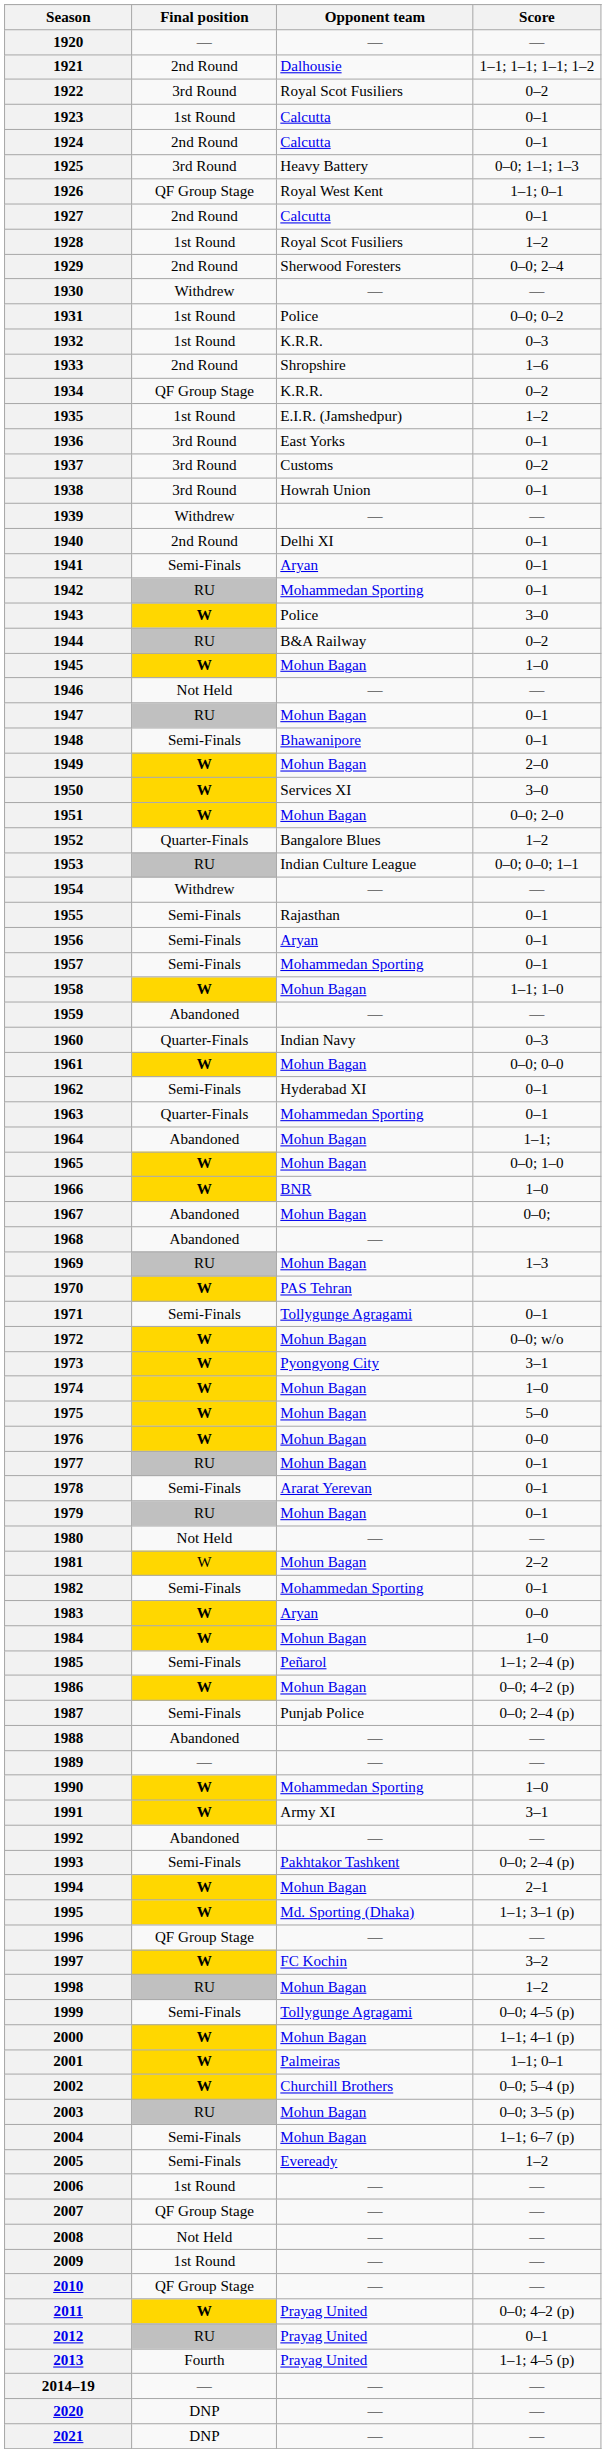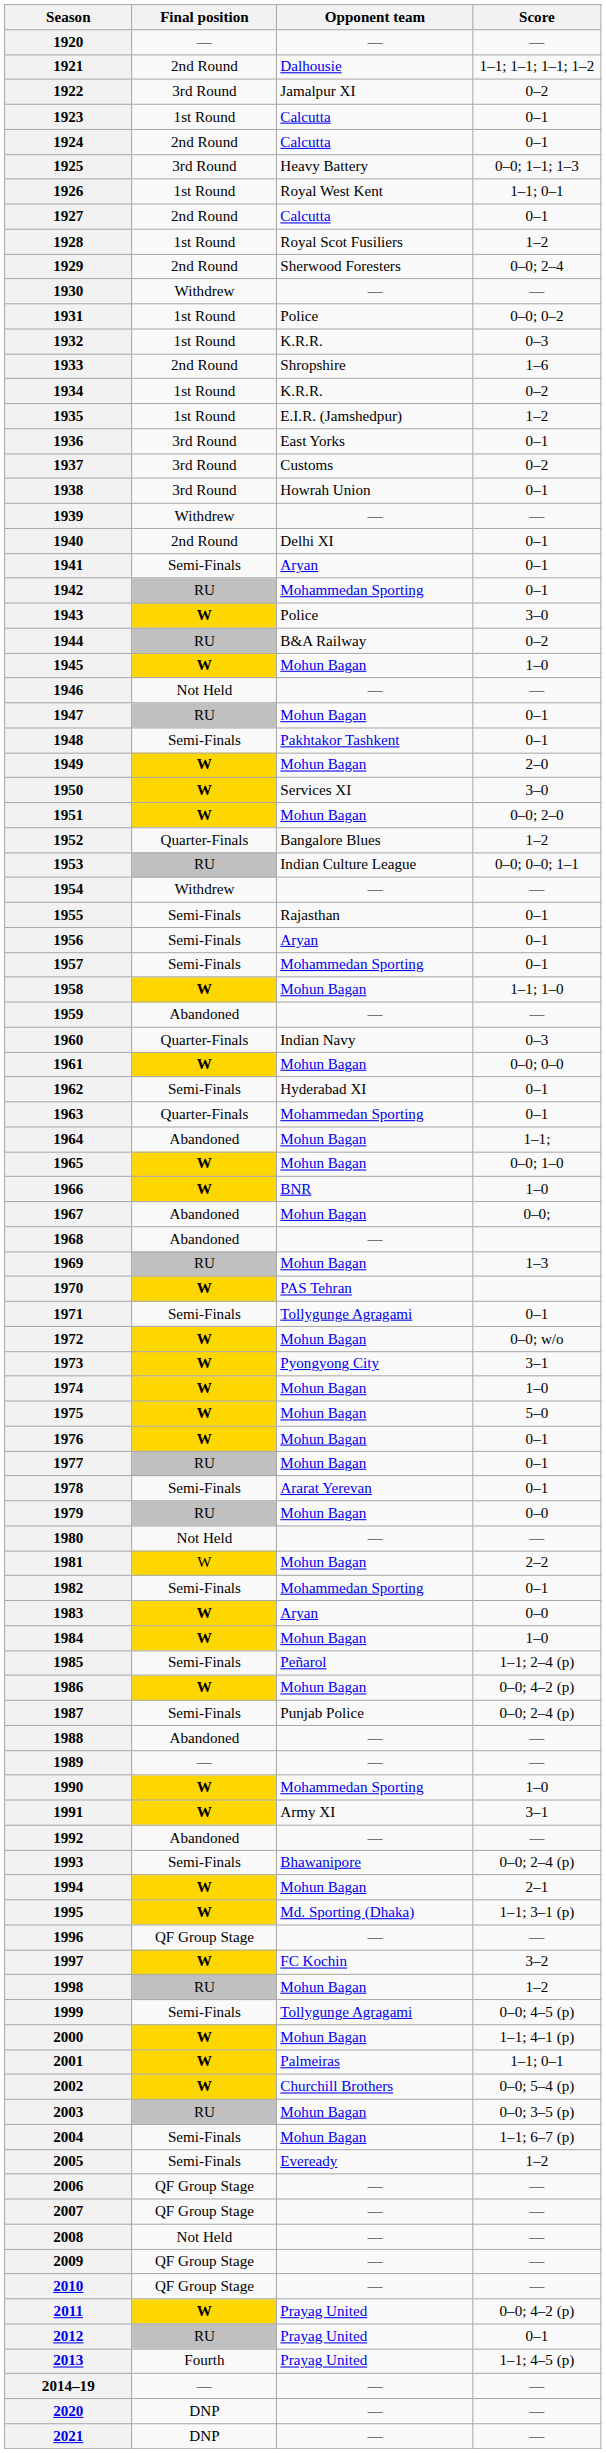 <table class="wikitable sortable" style="font-size:90%; width:45%; text-align:center">
 <tr>
 </tr>
 <tr>
 <th width="10%" scope="col">Season</th>
 <th width="10%" scope="col">Final position</th>
 <th width="15%" scope="col">Opponent team</th>
 <th width="10%" scope="col">Score</th>
 </tr>
 <tr>
 <th>1920</th>
 <td>—</td>
 <td>—</td>
 <td>—</td>
 </tr>
 <tr>
 <th>1921</th>
 <td>2nd Round</td>
 <td align="left"><a href='#'>Dalhousie</a></td>
 <td>1–1; 1–1; 1–1; 1–2</td>
 </tr>
 <tr>
 <th>1922</th>
 <td>3rd Round</td>
-<td align="left">Royal Scot Fusiliers</td>
+<td align="left">Jamalpur XI</td>
 <td>0–2</td>
 </tr>
 <tr>
 <th>1923</th>
 <td>1st Round</td>
 <td align="left"><a href='#'>Calcutta</a></td>
 <td>0–1</td>
 </tr>
 <tr>
 <th>1924</th>
 <td>2nd Round</td>
 <td align="left"><a href='#'>Calcutta</a></td>
 <td>0–1</td>
 </tr>
 <tr>
 <th>1925</th>
 <td>3rd Round</td>
 <td align="left">Heavy Battery</td>
 <td>0–0; 1–1; 1–3</td>
 </tr>
 <tr>
 <th>1926</th>
-<td>QF Group Stage</td>
+<td>1st Round</td>
 <td align="left">Royal West Kent</td>
 <td>1–1; 0–1</td>
 </tr>
 <tr>
 <th>1927</th>
 <td>2nd Round</td>
 <td align="left"><a href='#'>Calcutta</a></td>
 <td>0–1</td>
 </tr>
 <tr>
 <th>1928</th>
 <td>1st Round</td>
 <td align="left">Royal Scot Fusiliers</td>
 <td>1–2</td>
 </tr>
 <tr>
 <th>1929</th>
 <td>2nd Round</td>
 <td align="left">Sherwood Foresters</td>
 <td>0–0; 2–4</td>
 </tr>
 <tr>
 <th>1930</th>
 <td>Withdrew</td>
 <td>—</td>
 <td>—</td>
 </tr>
 <tr>
 <th>1931</th>
 <td>1st Round</td>
 <td align="left">Police</td>
 <td>0–0; 0–2</td>
 </tr>
 <tr>
 <th>1932</th>
 <td>1st Round</td>
 <td align="left">K.R.R.</td>
 <td>0–3</td>
 </tr>
 <tr>
 <th>1933</th>
 <td>2nd Round</td>
 <td align="left">Shropshire</td>
 <td>1–6</td>
 </tr>
 <tr>
 <th>1934</th>
-<td>QF Group Stage</td>
+<td>1st Round</td>
 <td align="left">K.R.R.</td>
 <td>0–2</td>
 </tr>
 <tr>
 <th>1935</th>
 <td>1st Round</td>
 <td align="left">E.I.R. (Jamshedpur)</td>
 <td>1–2</td>
 </tr>
 <tr>
 <th>1936</th>
 <td>3rd Round</td>
 <td align="left">East Yorks</td>
 <td>0–1</td>
 </tr>
 <tr>
 <th>1937</th>
 <td>3rd Round</td>
 <td align="left">Customs</td>
 <td>0–2</td>
 </tr>
 <tr>
 <th>1938</th>
 <td>3rd Round</td>
 <td align="left">Howrah Union</td>
 <td>0–1</td>
 </tr>
 <tr>
 <th>1939</th>
 <td>Withdrew</td>
 <td>—</td>
 <td>—</td>
 </tr>
 <tr>
 <th>1940</th>
 <td>2nd Round</td>
 <td align="left">Delhi XI</td>
 <td>0–1</td>
 </tr>
 <tr>
 <th>1941</th>
 <td>Semi-Finals</td>
 <td align="left"><a href='#'>Aryan</a></td>
 <td>0–1</td>
 </tr>
 <tr>
 <th>1942</th>
 <td bgcolor=silver>RU</td>
 <td align="left"><a href='#'>Mohammedan Sporting</a></td>
 <td>0–1</td>
 </tr>
 <tr>
 <th>1943</th>
 <td bgcolor=gold><strong>W</strong></td>
 <td align="left">Police</td>
 <td>3–0</td>
 </tr>
 <tr>
 <th>1944</th>
 <td bgcolor=silver>RU</td>
 <td align="left">B&A Railway</td>
 <td>0–2</td>
 </tr>
 <tr>
 <th>1945</th>
 <td bgcolor=gold><strong>W</strong></td>
 <td align="left"><a href='#'>Mohun Bagan</a></td>
 <td>1–0</td>
 </tr>
 <tr>
 <th>1946</th>
 <td>Not Held</td>
 <td>—</td>
 <td>—</td>
 </tr>
 <tr>
 <th>1947</th>
 <td bgcolor=silver>RU</td>
 <td align="left"><a href='#'>Mohun Bagan</a></td>
 <td>0–1</td>
 </tr>
 <tr>
 <th>1948</th>
 <td>Semi-Finals</td>
-<td align="left"><a href='#'>Bhawanipore</a></td>
+<td align="left"><a href='#'>Pakhtakor Tashkent</a></td>
 <td>0–1</td>
 </tr>
 <tr>
 <th>1949</th>
 <td bgcolor=gold><strong>W</strong></td>
 <td align="left"><a href='#'>Mohun Bagan</a></td>
 <td>2–0</td>
 </tr>
 <tr>
 <th>1950</th>
 <td bgcolor=gold><strong>W</strong></td>
 <td align="left">Services XI</td>
 <td>3–0</td>
 </tr>
 <tr>
 <th>1951</th>
 <td bgcolor=gold><strong>W</strong></td>
 <td align="left"><a href='#'>Mohun Bagan</a></td>
 <td>0–0; 2–0</td>
 </tr>
 <tr>
 <th>1952</th>
 <td>Quarter-Finals</td>
 <td align="left">Bangalore Blues</td>
 <td>1–2</td>
 </tr>
 <tr>
 <th>1953</th>
 <td bgcolor=silver>RU</td>
 <td align="left">Indian Culture League</td>
 <td>0–0; 0–0; 1–1 </td>
 </tr>
 <tr>
 <th>1954</th>
 <td>Withdrew</td>
 <td>—</td>
 <td>—</td>
 </tr>
 <tr>
 <th>1955</th>
 <td>Semi-Finals</td>
 <td align="left">Rajasthan</td>
 <td>0–1</td>
 </tr>
 <tr>
 <th>1956</th>
 <td>Semi-Finals</td>
 <td align="left"><a href='#'>Aryan</a></td>
 <td>0–1</td>
 </tr>
 <tr>
 <th>1957</th>
 <td>Semi-Finals</td>
 <td align="left"><a href='#'>Mohammedan Sporting</a></td>
 <td>0–1</td>
 </tr>
 <tr>
 <th>1958</th>
 <td bgcolor=gold><strong>W</strong></td>
 <td align="left"><a href='#'>Mohun Bagan</a></td>
 <td>1–1; 1–0</td>
 </tr>
 <tr>
 <th>1959</th>
 <td>Abandoned</td>
 <td>—</td>
 <td>—</td>
 </tr>
 <tr>
 <th>1960</th>
 <td>Quarter-Finals</td>
 <td align="left">Indian Navy</td>
 <td>0–3</td>
 </tr>
 <tr>
 <th>1961</th>
 <td bgcolor=gold><strong>W</strong></td>
 <td align="left"><a href='#'>Mohun Bagan</a></td>
 <td>0–0; 0–0 </td>
 </tr>
 <tr>
 <th>1962</th>
 <td>Semi-Finals</td>
 <td align="left">Hyderabad XI</td>
 <td>0–1</td>
 </tr>
 <tr>
 <th>1963</th>
 <td>Quarter-Finals</td>
 <td align="left"><a href='#'>Mohammedan Sporting</a></td>
 <td>0–1</td>
 </tr>
 <tr>
 <th>1964</th>
 <td>Abandoned</td>
 <td align="left"><a href='#'>Mohun Bagan</a></td>
 <td>1–1; </td>
 </tr>
 <tr>
 <th>1965</th>
 <td bgcolor=gold><strong>W</strong></td>
 <td align="left"><a href='#'>Mohun Bagan</a></td>
 <td>0–0; 1–0</td>
 </tr>
 <tr>
 <th>1966</th>
 <td bgcolor=gold><strong>W</strong></td>
 <td align="left"><a href='#'>BNR</a></td>
 <td>1–0</td>
 </tr>
 <tr>
 <th>1967</th>
 <td>Abandoned</td>
 <td align="left"><a href='#'>Mohun Bagan</a></td>
 <td>0–0; </td>
 </tr>
 <tr>
 <th>1968</th>
 <td>Abandoned</td>
 <td>—</td>
 <td></td>
 </tr>
 <tr>
 <th>1969</th>
 <td bgcolor=silver>RU</td>
 <td align="left"><a href='#'>Mohun Bagan</a></td>
 <td>1–3</td>
 </tr>
 <tr>
 <th>1970</th>
 <td bgcolor=gold><strong>W</strong></td>
 <td align="left"><a href='#'>PAS Tehran</a></td>
 <td></td>
 </tr>
 <tr>
 <th>1971</th>
 <td>Semi-Finals</td>
 <td align="left"><a href='#'>Tollygunge Agragami</a></td>
 <td>0–1</td>
 </tr>
 <tr>
 <th>1972</th>
 <td bgcolor=gold><strong>W</strong></td>
 <td align="left"><a href='#'>Mohun Bagan</a></td>
 <td>0–0; w/o </td>
 </tr>
 <tr>
 <th>1973</th>
 <td bgcolor=gold><strong>W</strong></td>
 <td align="left"><a href='#'>Pyongyong City</a></td>
 <td>3–1</td>
 </tr>
 <tr>
 <th>1974</th>
 <td bgcolor=gold><strong>W</strong></td>
 <td align="left"><a href='#'>Mohun Bagan</a></td>
 <td>1–0</td>
 </tr>
 <tr>
 <th>1975</th>
 <td bgcolor=gold><strong>W</strong></td>
 <td align="left"><a href='#'>Mohun Bagan</a></td>
 <td>5–0</td>
 </tr>
 <tr>
 <th>1976</th>
 <td bgcolor=gold><strong>W</strong></td>
 <td align="left"><a href='#'>Mohun Bagan</a></td>
-<td>0–0 </td>
+<td>0–1</td>
 </tr>
 <tr>
 <th>1977</th>
 <td bgcolor=silver>RU</td>
 <td align="left"><a href='#'>Mohun Bagan</a></td>
 <td>0–1</td>
 </tr>
 <tr>
 <th>1978</th>
 <td>Semi-Finals</td>
 <td align="left"><a href='#'>Ararat Yerevan</a></td>
 <td>0–1</td>
 </tr>
 <tr>
 <th>1979</th>
 <td bgcolor=silver>RU</td>
 <td align="left"><a href='#'>Mohun Bagan</a></td>
-<td>0–1</td>
+<td>0–0 </td>
 </tr>
 <tr>
 <th>1980</th>
 <td>Not Held</td>
 <td>—</td>
 <td>—</td>
 </tr>
 <tr>
 <th>1981</th>
 <td bgcolor=gold>W</td>
 <td align="left"><a href='#'>Mohun Bagan</a></td>
 <td>2–2</td>
 </tr>
 <tr>
 <th>1982</th>
 <td>Semi-Finals</td>
 <td align="left"><a href='#'>Mohammedan Sporting</a></td>
 <td>0–1</td>
 </tr>
 <tr>
 <th>1983</th>
 <td bgcolor=gold><strong>W</strong></td>
 <td align="left"><a href='#'>Aryan</a></td>
 <td>0–0</td>
 </tr>
 <tr>
 <th>1984</th>
 <td bgcolor=gold><strong>W</strong></td>
 <td align="left"><a href='#'>Mohun Bagan</a></td>
 <td>1–0</td>
 </tr>
 <tr>
 <th>1985</th>
 <td>Semi-Finals</td>
 <td align="left"><a href='#'>Peñarol</a></td>
 <td>1–1; 2–4 (p)</td>
 </tr>
 <tr>
 <th>1986</th>
 <td bgcolor=gold><strong>W</strong></td>
 <td align="left"><a href='#'>Mohun Bagan</a></td>
 <td>0–0; 4–2 (p)</td>
 </tr>
 <tr>
 <th>1987</th>
 <td>Semi-Finals</td>
 <td align="left">Punjab Police</td>
 <td>0–0; 2–4 (p)</td>
 </tr>
 <tr>
 <th>1988</th>
 <td>Abandoned</td>
 <td>—</td>
 <td>—</td>
 </tr>
 <tr>
 <th>1989</th>
 <td>—</td>
 <td>—</td>
 <td>—</td>
 </tr>
 <tr>
 <th>1990</th>
 <td bgcolor=gold><strong>W</strong></td>
 <td align="left"><a href='#'>Mohammedan Sporting</a></td>
 <td>1–0</td>
 </tr>
 <tr>
 <th>1991</th>
 <td bgcolor=gold><strong>W</strong></td>
 <td align="left">Army XI</td>
 <td>3–1</td>
 </tr>
 <tr>
 <th>1992</th>
 <td>Abandoned</td>
 <td>—</td>
 <td>—</td>
 </tr>
 <tr>
 <th>1993</th>
 <td>Semi-Finals</td>
-<td align="left"><a href='#'>Pakhtakor Tashkent</a></td>
+<td align="left"><a href='#'>Bhawanipore</a></td>
 <td>0–0; 2–4 (p)</td>
 </tr>
 <tr>
 <th>1994</th>
 <td bgcolor=gold><strong>W</strong></td>
 <td align="left"><a href='#'>Mohun Bagan</a></td>
 <td>2–1</td>
 </tr>
 <tr>
 <th>1995</th>
 <td bgcolor=gold><strong>W</strong></td>
 <td align="left"><a href='#'>Md. Sporting (Dhaka)</a></td>
 <td>1–1; 3–1 (p)</td>
 </tr>
 <tr>
 <th>1996</th>
 <td>QF Group Stage</td>
 <td>—</td>
 <td>—</td>
 </tr>
 <tr>
 <th>1997</th>
 <td bgcolor=gold><strong>W</strong></td>
 <td align="left"><a href='#'>FC Kochin</a></td>
 <td>3–2</td>
 </tr>
 <tr>
 <th>1998</th>
 <td bgcolor=silver>RU</td>
 <td align="left"><a href='#'>Mohun Bagan</a></td>
 <td>1–2</td>
 </tr>
 <tr>
 <th>1999</th>
 <td>Semi-Finals</td>
 <td align="left"><a href='#'>Tollygunge Agragami</a></td>
 <td>0–0; 4–5 (p)</td>
 </tr>
 <tr>
 <th>2000</th>
 <td bgcolor=gold><strong>W</strong></td>
 <td align="left"><a href='#'>Mohun Bagan</a></td>
 <td>1–1; 4–1 (p)</td>
 </tr>
 <tr>
 <th>2001</th>
 <td bgcolor=gold><strong>W</strong></td>
 <td align="left"><a href='#'>Palmeiras</a></td>
 <td>1–1; 0–1</td>
 </tr>
 <tr>
 <th>2002</th>
 <td bgcolor=gold><strong>W</strong></td>
 <td align="left"><a href='#'>Churchill Brothers</a></td>
 <td>0–0; 5–4 (p)</td>
 </tr>
 <tr>
 <th>2003</th>
 <td bgcolor=silver>RU</td>
 <td align="left"><a href='#'>Mohun Bagan</a></td>
 <td>0–0; 3–5 (p)</td>
 </tr>
 <tr>
 <th>2004</th>
 <td>Semi-Finals</td>
 <td align="left"><a href='#'>Mohun Bagan</a></td>
 <td>1–1; 6–7 (p)</td>
 </tr>
 <tr>
 <th>2005</th>
 <td>Semi-Finals</td>
 <td align="left"><a href='#'>Eveready</a></td>
 <td>1–2</td>
 </tr>
 <tr>
 <th>2006</th>
-<td>1st Round</td>
+<td>QF Group Stage</td>
 <td>—</td>
 <td>—</td>
 </tr>
 <tr>
 <th>2007</th>
 <td>QF Group Stage</td>
 <td>—</td>
 <td>—</td>
 </tr>
 <tr>
 <th>2008</th>
 <td>Not Held</td>
 <td>—</td>
 <td>—</td>
 </tr>
 <tr>
 <th>2009</th>
-<td>1st Round</td>
+<td>QF Group Stage</td>
 <td>—</td>
 <td>—</td>
 </tr>
 <tr>
 <th><a href='#'>2010</a></th>
 <td>QF Group Stage</td>
 <td>—</td>
 <td>—</td>
 </tr>
 <tr>
 <th><a href='#'>2011</a></th>
 <td bgcolor=gold><strong>W</strong></td>
 <td align="left"><a href='#'>Prayag United</a></td>
 <td>0–0; 4–2 (p)</td>
 </tr>
 <tr>
 <th><a href='#'>2012</a></th>
 <td bgcolor=silver>RU</td>
 <td align="left"><a href='#'>Prayag United</a></td>
 <td>0–1</td>
 </tr>
 <tr>
 <th><a href='#'>2013</a></th>
 <td>Fourth</td>
 <td align="left"><a href='#'>Prayag United</a></td>
 <td>1–1; 4–5 (p)</td>
 </tr>
 <tr>
 <th>2014–19</th>
 <td>—</td>
 <td>—</td>
 <td>—</td>
 </tr>
 <tr>
 <th><a href='#'>2020</a></th>
 <td>DNP</td>
 <td>—</td>
 <td>—</td>
 </tr>
 <tr>
 <th><a href='#'>2021</a></th>
 <td>DNP</td>
 <td>—</td>
 <td>—</td>
 </tr>
 <tr>
 </tr>
 </table>
